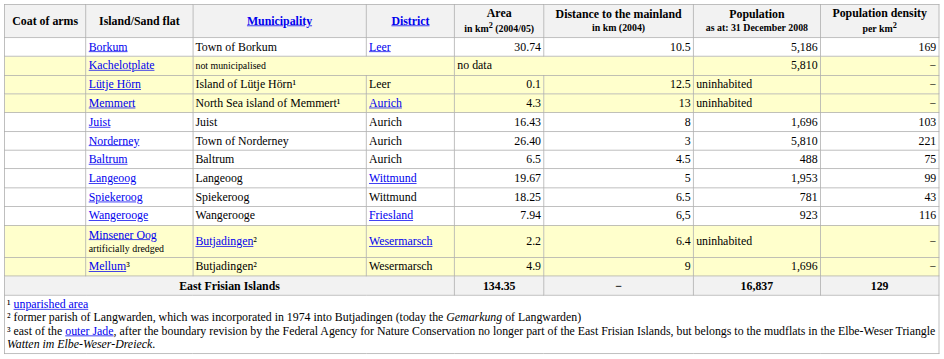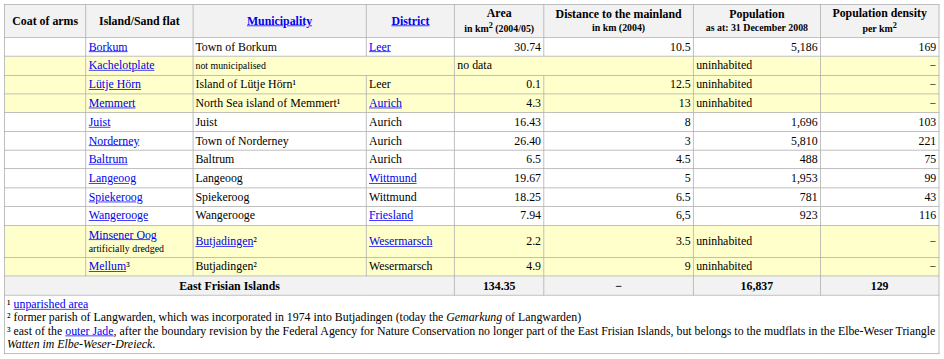 <table class="wikitable" style="width:100%;">
 <tr class="hintergrundfarbe5">
 <th>Coat of arms</th>
 <th>Island/Sand flat</th>
 <th><a href='#'>Municipality</a></th>
 <th><a href='#'>District</a></th>
 <th>Area<br><small>in km<sup>2</sup> (2004/05)</small></th>
 <th>Distance to the mainland<br><small>in km (2004)</small></th>
 <th>Population<br><small>as at: 31 December 2008</small></th>
 <th>Population density<br><small>per km<sup>2</sup></small></th>
 </tr>
 <tr style="background: #FFFFFF;">
 <td align="center"></td>
 <td><a href='#'>Borkum</a></td>
 <td>Town of Borkum</td>
 <td><a href='#'>Leer</a></td>
 <td align=right>30.74</td>
 <td align=right>10.5</td>
 <td align=right>5,186</td>
 <td align=right>169</td>
 </tr>
 <tr style="background: #FFFFCC;">
 <td></td>
 <td><a href='#'>Kachelotplate</a></td>
 <td colspan="2"><small>not municipalised</small></td>
 <td colspan="2">no data</td>
-<td align=right>5,810</td>
+<td>uninhabited</td>
 <td align=right>−</td>
 </tr>
 <tr style="background: #FFFFCC;">
 <td></td>
 <td><a href='#'>Lütje Hörn</a></td>
 <td>Island of Lütje Hörn¹</td>
 <td>Leer</td>
 <td align=right>0.1</td>
 <td align=right>12.5</td>
 <td>uninhabited</td>
 <td align=right>−</td>
 </tr>
 <tr style="background: #FFFFCC;">
 <td></td>
 <td><a href='#'>Memmert</a></td>
 <td>North Sea island of Memmert¹</td>
 <td><a href='#'>Aurich</a></td>
 <td align=right>4.3</td>
 <td align=right>13</td>
 <td>uninhabited</td>
 <td align=right>−</td>
 </tr>
 <tr style="background: #FFFFFF;">
 <td align="center"></td>
 <td><a href='#'>Juist</a></td>
 <td>Juist</td>
 <td>Aurich</td>
 <td align=right>16.43</td>
 <td align=right>8</td>
 <td align=right>1,696</td>
 <td align=right>103</td>
 </tr>
 <tr style="background: #FFFFFF;">
 <td align="center"></td>
 <td><a href='#'>Norderney</a></td>
 <td>Town of Norderney</td>
 <td>Aurich</td>
 <td align=right>26.40</td>
 <td align=right>3</td>
 <td align=right>5,810</td>
 <td align=right>221</td>
 </tr>
 <tr style="background: #FFFFFF;">
 <td align="center"></td>
 <td><a href='#'>Baltrum</a></td>
 <td>Baltrum</td>
 <td>Aurich</td>
 <td align=right>6.5</td>
 <td align=right>4.5</td>
 <td align=right>488</td>
 <td align=right>75</td>
 </tr>
 <tr style="background: #FFFFFF;">
 <td align="center"></td>
 <td><a href='#'>Langeoog</a></td>
 <td>Langeoog</td>
 <td><a href='#'>Wittmund</a></td>
 <td align=right>19.67</td>
 <td align=right>5</td>
 <td align=right>1,953</td>
 <td align=right>99</td>
 </tr>
 <tr style="background: #FFFFFF;">
 <td align="center"></td>
 <td><a href='#'>Spiekeroog</a></td>
 <td>Spiekeroog</td>
 <td>Wittmund</td>
 <td align=right>18.25</td>
 <td align=right>6.5</td>
 <td align=right>781</td>
 <td align=right>43</td>
 </tr>
 <tr style="background: #FFFFFF;">
 <td align="center"></td>
 <td><a href='#'>Wangerooge</a></td>
 <td>Wangerooge</td>
 <td><a href='#'>Friesland</a></td>
 <td align=right>7.94</td>
 <td align=right>6,5</td>
 <td align=right>923</td>
 <td align=right>116</td>
 </tr>
 <tr style="background: #FFFFCC;">
 <td></td>
 <td><a href='#'>Minsener Oog</a><br><small>artificially dredged</small></td>
 <td><a href='#'>Butjadingen</a>²</td>
 <td><a href='#'>Wesermarsch</a></td>
 <td align=right>2.2</td>
-<td align=right>6.4</td>
+<td align=right>3.5</td>
 <td>uninhabited</td>
 <td align=right>−</td>
 </tr>
 <tr style="background: #FFFFCC;">
 <td></td>
 <td><a href='#'>Mellum</a>³</td>
 <td>Butjadingen²</td>
 <td>Wesermarsch</td>
 <td align=right>4.9</td>
 <td align=right>9</td>
-<td align=right>1,696</td>
+<td>uninhabited</td>
 <td align=right>−</td>
 </tr>
 <tr class="hintergrundfarbe5">
 <th colspan="4">East Frisian Islands</th>
 <th align=right>134.35</th>
 <th align=right>−</th>
 <th align=right>16,837</th>
 <th align=right>129</th>
 </tr>
 <tr style="background: #FFFFFF;">
 <td colspan="99">¹ <a href='#'>unparished area</a><br>² former parish of Langwarden, which was incorporated in 1974 into Butjadingen (today the <em>Gemarkung</em> of Langwarden)<br>³ east of the <a href='#'>outer Jade</a>, after the boundary revision by the Federal Agency for Nature Conservation no longer part of the East Frisian Islands, but belongs to the mudflats in the Elbe-Weser Triangle <em>Watten im Elbe-Weser-Dreieck</em>.</td>
 </tr>
 </table>
